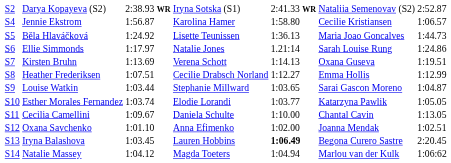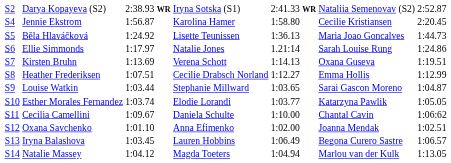 <table>
 <tr>
 <td><a href='#'>S2</a></td>
 <td><a href='#'>Darya Kopayeva</a> (S2)<br></td>
 <td>2:38.93 <small><strong>WR</strong></small></td>
 <td><a href='#'>Iryna Sotska</a> (S1)<br></td>
 <td>2:41.33 <small><strong>WR</strong></small></td>
 <td><a href='#'>Nataliia Semenovav</a> (S2)<br></td>
 <td>2:52.87</td>
 </tr>
 <tr>
 <td><a href='#'>S4</a></td>
 <td><a href='#'>Jennie Ekstrom</a><br></td>
 <td>1:56.87</td>
 <td><a href='#'>Karolina Hamer</a><br></td>
 <td>1:58.80</td>
 <td><a href='#'>Cecilie Kristiansen</a><br></td>
-<td>1:06.57</td>
+<td>2:20.45</td>
 </tr>
 <tr>
 <td><a href='#'>S5</a></td>
 <td><a href='#'>Běla Hlaváčková</a><br></td>
 <td>1:24.92</td>
 <td><a href='#'>Lisette Teunissen</a><br></td>
 <td>1:36.13</td>
 <td><a href='#'>Maria Joao Goncalves</a><br></td>
 <td>1:44.73</td>
 </tr>
 <tr>
 <td><a href='#'>S6</a></td>
 <td><a href='#'>Ellie Simmonds</a><br></td>
 <td>1:17.97</td>
 <td><a href='#'>Natalie Jones</a><br></td>
 <td>1.21:14</td>
 <td><a href='#'>Sarah Louise Rung</a><br></td>
 <td>1:24.86</td>
 </tr>
 <tr>
 <td><a href='#'>S7</a></td>
 <td><a href='#'>Kirsten Bruhn</a><br></td>
 <td>1:13.69</td>
 <td><a href='#'>Verena Schott</a><br></td>
 <td>1:14.13</td>
 <td><a href='#'>Oxana Guseva</a><br></td>
 <td>1:19.51</td>
 </tr>
 <tr>
 <td><a href='#'>S8</a></td>
 <td><a href='#'>Heather Frederiksen</a><br></td>
 <td>1:07.51</td>
 <td><a href='#'>Cecilie Drabsch Norland</a><br></td>
 <td>1:12.27</td>
 <td><a href='#'>Emma Hollis</a><br></td>
 <td>1:12.99</td>
 </tr>
 <tr>
 <td><a href='#'>S9</a></td>
 <td><a href='#'>Louise Watkin</a><br></td>
 <td>1:03.44</td>
 <td><a href='#'>Stephanie Millward</a><br></td>
 <td>1:03.65</td>
 <td><a href='#'>Sarai Gascon Moreno</a><br></td>
 <td>1:04.87</td>
 </tr>
 <tr>
 <td><a href='#'>S10</a></td>
 <td><a href='#'>Esther Morales Fernandez</a><br></td>
 <td>1:03.74</td>
 <td><a href='#'>Elodie Lorandi</a><br></td>
 <td>1:03.77</td>
 <td><a href='#'>Katarzyna Pawlik</a><br></td>
 <td>1:05.05</td>
 </tr>
 <tr>
 <td><a href='#'>S11</a></td>
 <td><a href='#'>Cecilia Camellini</a><br></td>
 <td>1:09.67</td>
 <td><a href='#'>Daniela Schulte</a><br></td>
 <td>1:10.00</td>
 <td><a href='#'>Chantal Cavin</a><br></td>
-<td>1:13.05</td>
+<td>1:06:62</td>
 </tr>
 <tr>
 <td><a href='#'>S12</a></td>
 <td><a href='#'>Oxana Savchenko</a><br></td>
 <td>1:01.10</td>
 <td><a href='#'>Anna Efimenko</a><br></td>
 <td>1:02.00</td>
 <td><a href='#'>Joanna Mendak</a><br></td>
 <td>1:02.51</td>
 </tr>
 <tr>
 <td><a href='#'>S13</a></td>
 <td><a href='#'>Iryna Balashova</a><br></td>
 <td>1:03.45</td>
 <td><a href='#'>Lauren Hobbins</a><br></td>
-<td><strong>1:06.49</strong></td>
+<td>1:06.49</td>
 <td><a href='#'>Begona Curero Sastre</a><br></td>
-<td>2:20.45</td>
+<td>1:06.57</td>
 </tr>
 <tr>
 <td><a href='#'>S14</a></td>
 <td><a href='#'>Natalie Massey</a><br></td>
 <td>1:04.12</td>
 <td><a href='#'>Magda Toeters</a><br></td>
 <td>1:04.94</td>
 <td><a href='#'>Marlou van der Kulk</a><br></td>
-<td>1:06:62</td>
+<td>1:13.05</td>
 </tr>
 </table>
